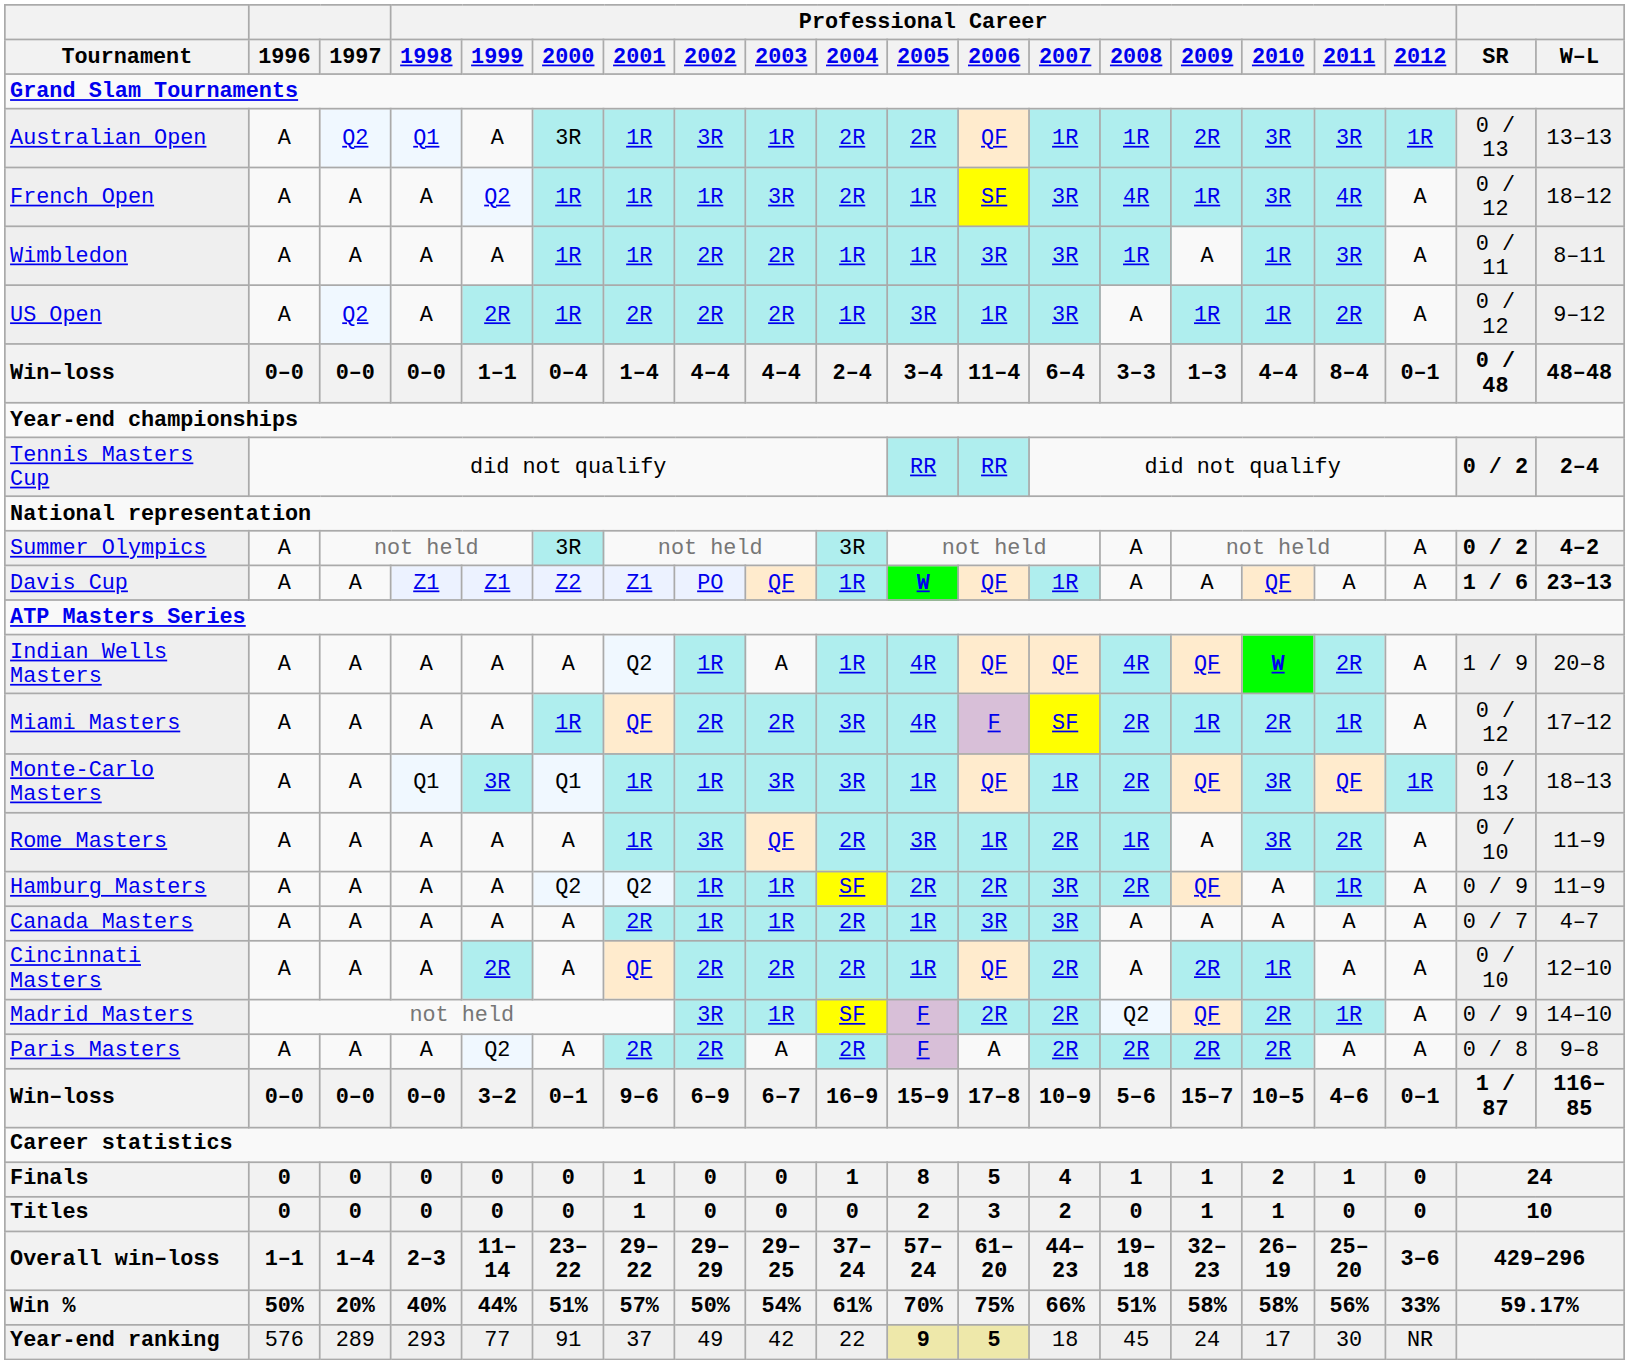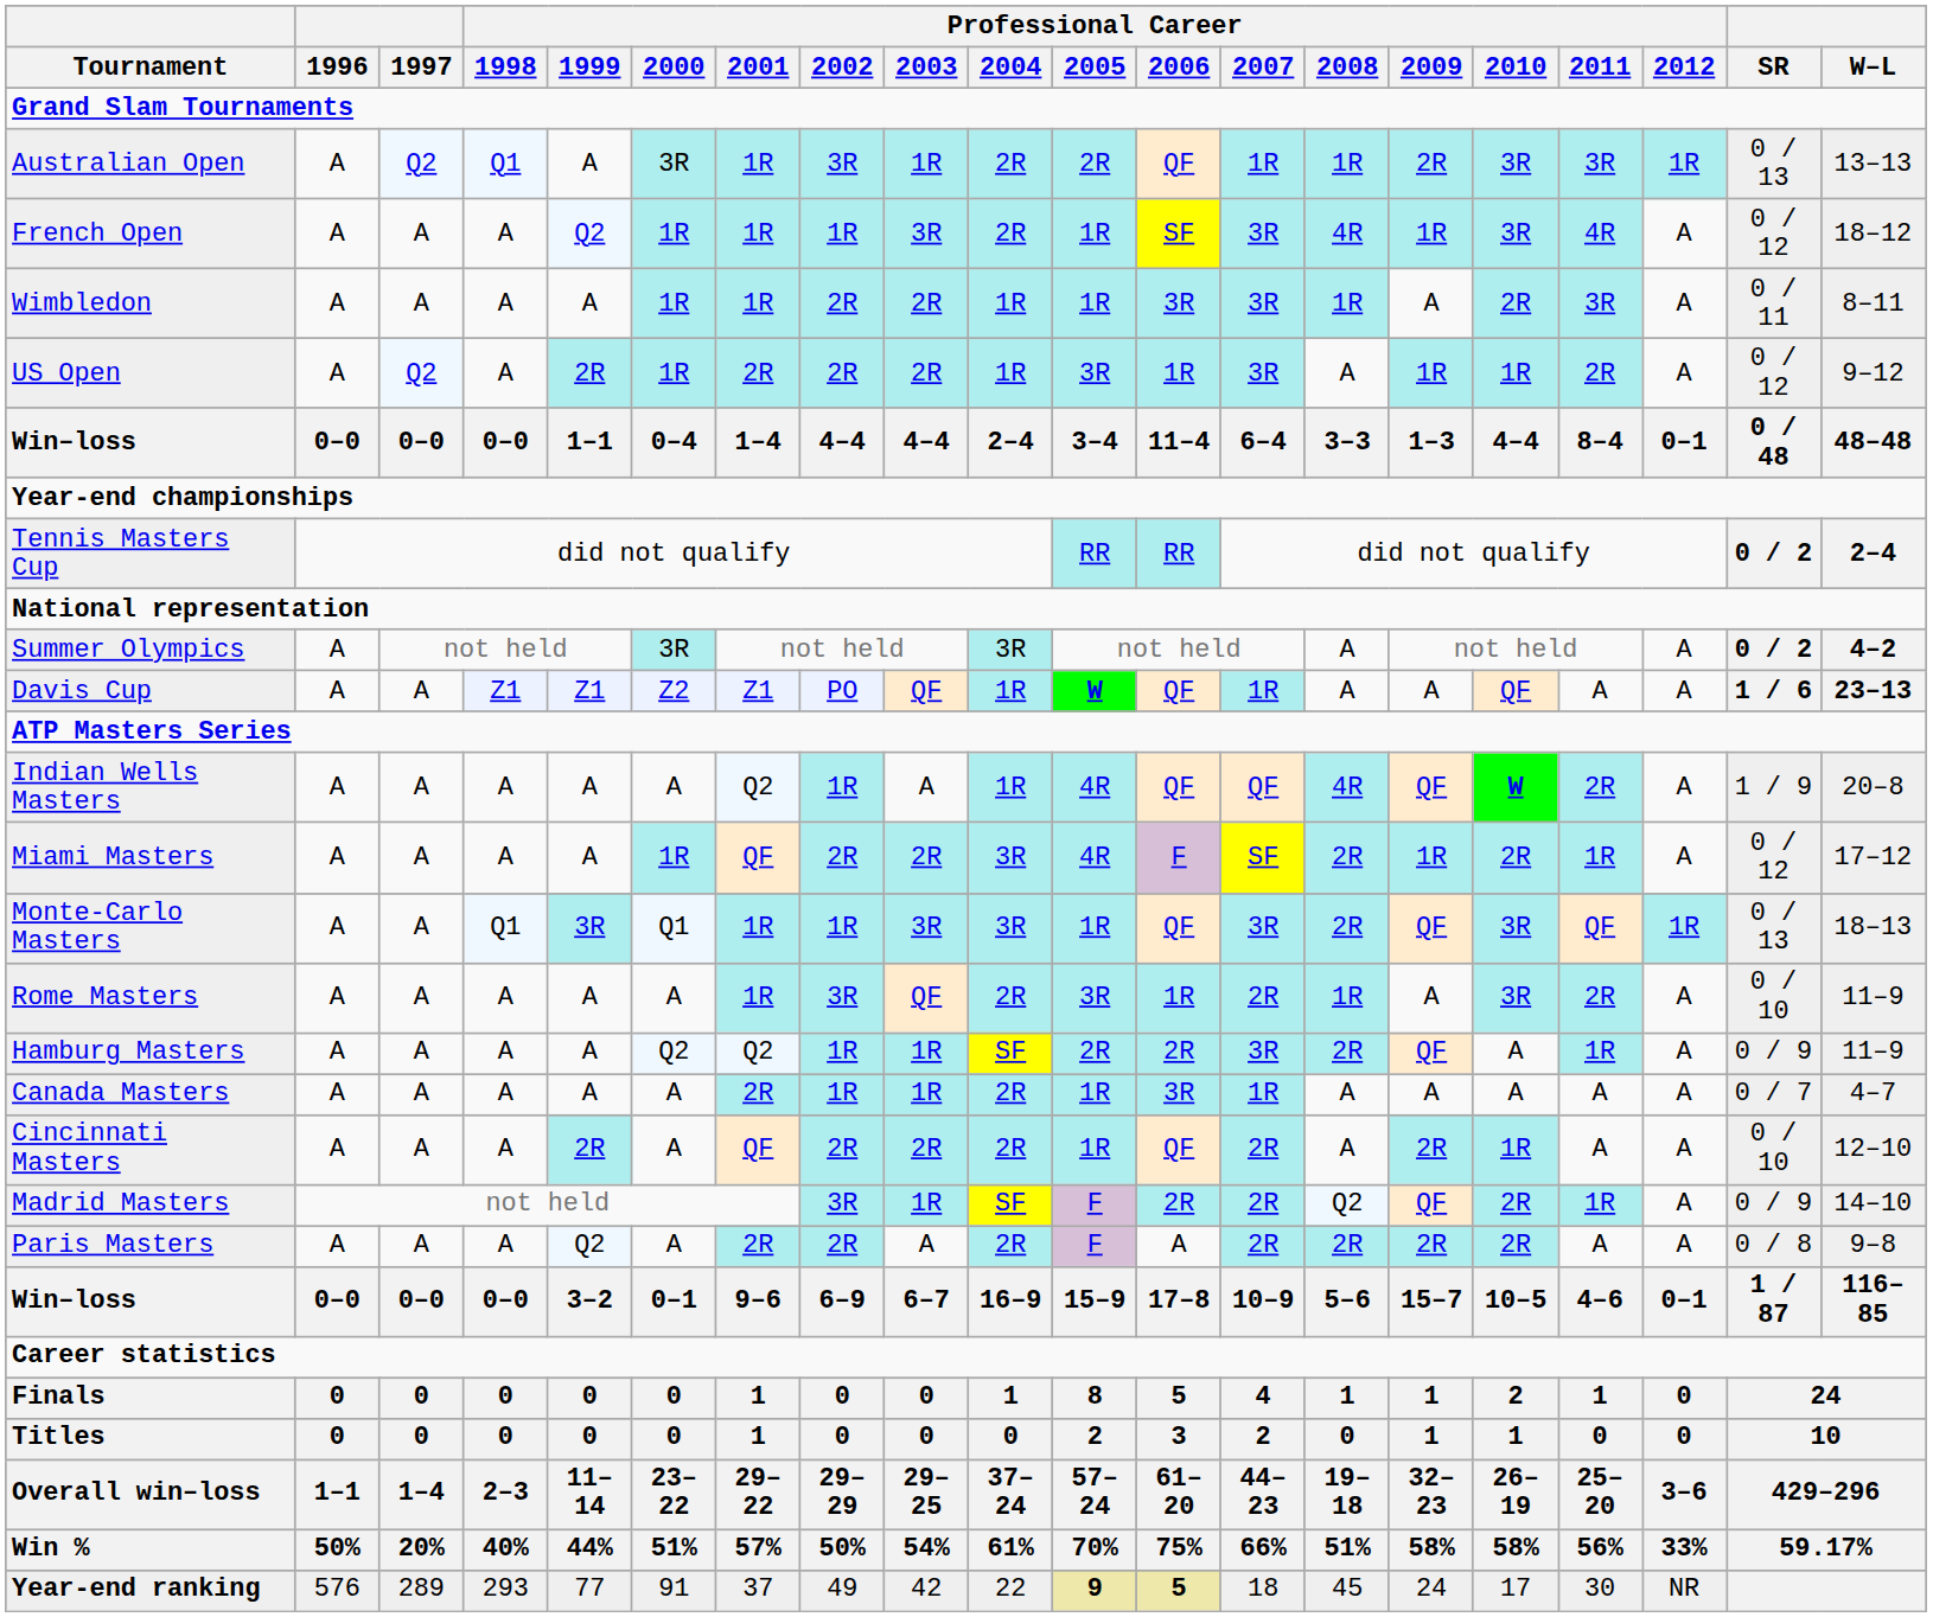 <table class="nowrap wikitable" style="text-align:center;font-size:97%">
 <tr>
 <th></th>
 <th colspan="2"></th>
 <th colspan="15">Professional Career</th>
 <th colspan="2"></th>
 </tr>
 <tr>
 <th width="135">Tournament</th>
 <th width="35">1996</th>
 <th width="35">1997</th>
 <th width="35"><a href='#'>1998</a></th>
 <th width="35"><a href='#'>1999</a></th>
 <th width="35"><a href='#'>2000</a></th>
 <th width="35"><a href='#'>2001</a></th>
 <th width="35"><a href='#'>2002</a></th>
 <th width="35"><a href='#'>2003</a></th>
 <th width="35"><a href='#'>2004</a></th>
 <th width="35"><a href='#'>2005</a></th>
 <th width="35"><a href='#'>2006</a></th>
 <th width="35"><a href='#'>2007</a></th>
 <th width="35"><a href='#'>2008</a></th>
 <th width="35"><a href='#'>2009</a></th>
 <th width="35"><a href='#'>2010</a></th>
 <th width="35"><a href='#'>2011</a></th>
 <th width="35"><a href='#'>2012</a></th>
 <th width="40">SR</th>
 <th width="45">W–L</th>
 </tr>
 <tr>
 <td colspan="20" style="text-align:left;"><strong><a href='#'>Grand Slam Tournaments</a></strong></td>
 </tr>
 <tr>
 <td align="left" bgcolor="efefef"><a href='#'>Australian Open</a></td>
 <td>A</td>
 <td bgcolor="#f0f8ff"><a href='#'>Q2</a></td>
 <td bgcolor="#f0f8ff"><a href='#'>Q1</a></td>
 <td>A</td>
 <td bgcolor="afeeee">3R</td>
 <td bgcolor="afeeee"><a href='#'>1R</a></td>
 <td bgcolor="afeeee"><a href='#'>3R</a></td>
 <td bgcolor="afeeee"><a href='#'>1R</a></td>
 <td bgcolor="afeeee"><a href='#'>2R</a></td>
 <td bgcolor="afeeee"><a href='#'>2R</a></td>
 <td bgcolor="ffebcd"><a href='#'>QF</a></td>
 <td bgcolor="afeeee"><a href='#'>1R</a></td>
 <td bgcolor="afeeee"><a href='#'>1R</a></td>
 <td bgcolor="afeeee"><a href='#'>2R</a></td>
 <td bgcolor="afeeee"><a href='#'>3R</a></td>
 <td bgcolor="afeeee"><a href='#'>3R</a></td>
 <td bgcolor="afeeee"><a href='#'>1R</a></td>
 <td bgcolor="efefef">0 / 13</td>
 <td bgcolor="efefef">13–13</td>
 </tr>
 <tr>
 <td align="left" bgcolor="efefef"><a href='#'>French Open</a></td>
 <td>A</td>
 <td>A</td>
 <td>A</td>
 <td bgcolor="#f0f8ff"><a href='#'>Q2</a></td>
 <td bgcolor="afeeee"><a href='#'>1R</a></td>
 <td bgcolor="afeeee"><a href='#'>1R</a></td>
 <td bgcolor="afeeee"><a href='#'>1R</a></td>
 <td bgcolor="afeeee"><a href='#'>3R</a></td>
 <td bgcolor="afeeee"><a href='#'>2R</a></td>
 <td bgcolor="afeeee"><a href='#'>1R</a></td>
 <td bgcolor="yellow"><a href='#'>SF</a></td>
 <td bgcolor="afeeee"><a href='#'>3R</a></td>
 <td bgcolor="afeeee"><a href='#'>4R</a></td>
 <td bgcolor="afeeee"><a href='#'>1R</a></td>
 <td bgcolor="afeeee"><a href='#'>3R</a></td>
 <td bgcolor="afeeee"><a href='#'>4R</a></td>
 <td>A</td>
 <td bgcolor="efefef">0 / 12</td>
 <td bgcolor="efefef">18–12</td>
 </tr>
 <tr>
 <td align="left" bgcolor="efefef"><a href='#'>Wimbledon</a></td>
 <td>A</td>
 <td>A</td>
 <td>A</td>
 <td>A</td>
 <td bgcolor="afeeee"><a href='#'>1R</a></td>
 <td bgcolor="afeeee"><a href='#'>1R</a></td>
 <td bgcolor="afeeee"><a href='#'>2R</a></td>
 <td bgcolor="afeeee"><a href='#'>2R</a></td>
 <td bgcolor="afeeee"><a href='#'>1R</a></td>
 <td bgcolor="afeeee"><a href='#'>1R</a></td>
 <td bgcolor="afeeee"><a href='#'>3R</a></td>
 <td bgcolor="afeeee"><a href='#'>3R</a></td>
 <td bgcolor="afeeee"><a href='#'>1R</a></td>
 <td>A</td>
-<td bgcolor="afeeee"><a href='#'>1R</a></td>
+<td bgcolor="afeeee"><a href='#'>2R</a></td>
 <td bgcolor="afeeee"><a href='#'>3R</a></td>
 <td>A</td>
 <td bgcolor="efefef">0 / 11</td>
 <td bgcolor="efefef">8–11</td>
 </tr>
 <tr>
 <td align="left" bgcolor="efefef"><a href='#'>US Open</a></td>
 <td>A</td>
 <td bgcolor="#f0f8ff"><a href='#'>Q2</a></td>
 <td>A</td>
 <td bgcolor="afeeee"><a href='#'>2R</a></td>
 <td bgcolor="afeeee"><a href='#'>1R</a></td>
 <td bgcolor="afeeee"><a href='#'>2R</a></td>
 <td bgcolor="afeeee"><a href='#'>2R</a></td>
 <td bgcolor="afeeee"><a href='#'>2R</a></td>
 <td bgcolor="afeeee"><a href='#'>1R</a></td>
 <td bgcolor="afeeee"><a href='#'>3R</a></td>
 <td bgcolor="afeeee"><a href='#'>1R</a></td>
 <td bgcolor="afeeee"><a href='#'>3R</a></td>
 <td>A</td>
 <td bgcolor="afeeee"><a href='#'>1R</a></td>
 <td bgcolor="afeeee"><a href='#'>1R</a></td>
 <td bgcolor="afeeee"><a href='#'>2R</a></td>
 <td>A</td>
 <td bgcolor="efefef">0 / 12</td>
 <td bgcolor="efefef">9–12</td>
 </tr>
 <tr>
 <th style="text-align:left">Win–loss</th>
 <th>0–0</th>
 <th>0–0</th>
 <th>0–0</th>
 <th>1–1</th>
 <th>0–4</th>
 <th>1–4</th>
 <th>4–4</th>
 <th>4–4</th>
 <th>2–4</th>
 <th>3–4</th>
 <th>11–4</th>
 <th>6–4</th>
 <th>3–3</th>
 <th>1–3</th>
 <th>4–4</th>
 <th>8–4</th>
 <th>0–1</th>
 <th>0 / 48</th>
 <th>48–48</th>
 </tr>
 <tr>
 <td colspan="20" style="text-align:left;"><strong>Year-end championships</strong></td>
 </tr>
 <tr>
 <td align="left" bgcolor="efefef"><a href='#'>Tennis Masters Cup</a></td>
 <td colspan="9">did not qualify</td>
 <td bgcolor="afeeee"><a href='#'>RR</a></td>
 <td bgcolor="afeeee"><a href='#'>RR</a></td>
 <td colspan="6">did not qualify</td>
 <th>0 / 2</th>
 <th>2–4</th>
 </tr>
 <tr>
 <td colspan="20" style="text-align:left;"><strong>National representation</strong></td>
 </tr>
 <tr>
 <td align="left" bgcolor="efefef"><a href='#'>Summer Olympics</a></td>
 <td>A</td>
 <td colspan="3" style="color:#767676">not held</td>
 <td bgcolor="afeeee">3R</td>
 <td colspan="3" style="color:#767676">not held</td>
 <td bgcolor="afeeee">3R</td>
 <td colspan="3" style="color:#767676">not held</td>
 <td>A</td>
 <td colspan="3" style="color:#767676">not held</td>
 <td>A</td>
 <th>0 / 2</th>
 <th>4–2</th>
 </tr>
 <tr>
 <td align="left" bgcolor="efefef"><a href='#'>Davis Cup</a></td>
 <td>A</td>
 <td>A</td>
 <td bgcolor="ecf2ff"><a href='#'>Z1</a></td>
 <td bgcolor="ecf2ff"><a href='#'>Z1</a></td>
 <td bgcolor="ecf2ff"><a href='#'>Z2</a></td>
 <td bgcolor="ecf2ff"><a href='#'>Z1</a></td>
 <td bgcolor="ecf2ff"><a href='#'>PO</a></td>
 <td bgcolor="ffebcd"><a href='#'>QF</a></td>
 <td bgcolor="afeeee"><a href='#'>1R</a></td>
 <td bgcolor="lime"><strong><a href='#'>W</a></strong></td>
 <td bgcolor="ffebcd"><a href='#'>QF</a></td>
 <td bgcolor="afeeee"><a href='#'>1R</a></td>
 <td>A</td>
 <td>A</td>
 <td bgcolor="ffebcd"><a href='#'>QF</a></td>
 <td>A</td>
 <td>A</td>
 <th>1 / 6</th>
 <th>23–13</th>
 </tr>
 <tr>
 <td colspan="20" style="text-align:left;"><strong><a href='#'>ATP Masters Series</a></strong></td>
 </tr>
 <tr>
 <td align="left" bgcolor="efefef"><a href='#'>Indian Wells Masters</a></td>
 <td>A</td>
 <td>A</td>
 <td>A</td>
 <td>A</td>
 <td>A</td>
 <td bgcolor="#f0f8ff">Q2</td>
 <td bgcolor="afeeee"><a href='#'>1R</a></td>
 <td>A</td>
 <td bgcolor="afeeee"><a href='#'>1R</a></td>
 <td bgcolor="afeeee"><a href='#'>4R</a></td>
 <td bgcolor="ffebcd"><a href='#'>QF</a></td>
 <td bgcolor="ffebcd"><a href='#'>QF</a></td>
 <td bgcolor="afeeee"><a href='#'>4R</a></td>
 <td bgcolor="ffebcd"><a href='#'>QF</a></td>
 <td bgcolor="lime"><a href='#'><strong>W</strong></a></td>
 <td bgcolor="afeeee"><a href='#'>2R</a></td>
 <td>A</td>
 <td bgcolor="efefef">1 / 9</td>
 <td bgcolor="efefef">20–8</td>
 </tr>
 <tr>
 <td align="left" bgcolor="efefef"><a href='#'>Miami Masters</a></td>
 <td>A</td>
 <td>A</td>
 <td>A</td>
 <td>A</td>
 <td bgcolor="afeeee"><a href='#'>1R</a></td>
 <td bgcolor="ffebcd"><a href='#'>QF</a></td>
 <td bgcolor="afeeee"><a href='#'>2R</a></td>
 <td bgcolor="afeeee"><a href='#'>2R</a></td>
 <td bgcolor="afeeee"><a href='#'>3R</a></td>
 <td bgcolor="afeeee"><a href='#'>4R</a></td>
 <td bgcolor="d8bfd8"><a href='#'>F</a></td>
 <td bgcolor="yellow"><a href='#'>SF</a></td>
 <td bgcolor="afeeee"><a href='#'>2R</a></td>
 <td bgcolor="afeeee"><a href='#'>1R</a></td>
 <td bgcolor="afeeee"><a href='#'>2R</a></td>
 <td bgcolor="afeeee"><a href='#'>1R</a></td>
 <td>A</td>
 <td bgcolor="efefef">0 / 12</td>
 <td bgcolor="efefef">17–12</td>
 </tr>
 <tr>
 <td align="left" bgcolor="efefef"><a href='#'>Monte-Carlo Masters</a></td>
 <td>A</td>
 <td>A</td>
 <td bgcolor="#f0f8ff">Q1</td>
 <td bgcolor="afeeee"><a href='#'>3R</a></td>
 <td bgcolor="#f0f8ff">Q1</td>
 <td bgcolor="afeeee"><a href='#'>1R</a></td>
 <td bgcolor="afeeee"><a href='#'>1R</a></td>
 <td bgcolor="afeeee"><a href='#'>3R</a></td>
 <td bgcolor="afeeee"><a href='#'>3R</a></td>
 <td bgcolor="afeeee"><a href='#'>1R</a></td>
 <td bgcolor="ffebcd"><a href='#'>QF</a></td>
-<td bgcolor="afeeee"><a href='#'>1R</a></td>
+<td bgcolor="afeeee"><a href='#'>3R</a></td>
 <td bgcolor="afeeee"><a href='#'>2R</a></td>
 <td bgcolor="ffebcd"><a href='#'>QF</a></td>
 <td bgcolor="afeeee"><a href='#'>3R</a></td>
 <td bgcolor="ffebcd"><a href='#'>QF</a></td>
 <td bgcolor="afeeee"><a href='#'>1R</a></td>
 <td bgcolor="efefef">0 / 13</td>
 <td bgcolor="efefef">18–13</td>
 </tr>
 <tr>
 <td align="left" bgcolor="efefef"><a href='#'>Rome Masters</a></td>
 <td>A</td>
 <td>A</td>
 <td>A</td>
 <td>A</td>
 <td>A</td>
 <td bgcolor="afeeee"><a href='#'>1R</a></td>
 <td bgcolor="afeeee"><a href='#'>3R</a></td>
 <td bgcolor="ffebcd"><a href='#'>QF</a></td>
 <td bgcolor="afeeee"><a href='#'>2R</a></td>
 <td bgcolor="afeeee"><a href='#'>3R</a></td>
 <td bgcolor="afeeee"><a href='#'>1R</a></td>
 <td bgcolor="afeeee"><a href='#'>2R</a></td>
 <td bgcolor="afeeee"><a href='#'>1R</a></td>
 <td>A</td>
 <td bgcolor="afeeee"><a href='#'>3R</a></td>
 <td bgcolor="afeeee"><a href='#'>2R</a></td>
 <td>A</td>
 <td bgcolor="efefef">0 / 10</td>
 <td bgcolor="efefef">11–9</td>
 </tr>
 <tr>
 <td align="left" bgcolor="efefef"><a href='#'>Hamburg Masters</a></td>
 <td>A</td>
 <td>A</td>
 <td>A</td>
 <td>A</td>
 <td bgcolor="#f0f8ff">Q2</td>
 <td bgcolor="#f0f8ff">Q2</td>
 <td bgcolor="afeeee"><a href='#'>1R</a></td>
 <td bgcolor="afeeee"><a href='#'>1R</a></td>
 <td bgcolor="yellow"><a href='#'>SF</a></td>
 <td bgcolor="afeeee"><a href='#'>2R</a></td>
 <td bgcolor="afeeee"><a href='#'>2R</a></td>
 <td bgcolor="afeeee"><a href='#'>3R</a></td>
 <td bgcolor="afeeee"><a href='#'>2R</a></td>
 <td bgcolor="ffebcd"><a href='#'>QF</a></td>
 <td>A</td>
 <td bgcolor="afeeee"><a href='#'>1R</a></td>
 <td>A</td>
 <td bgcolor="efefef">0 / 9</td>
 <td bgcolor="efefef">11–9</td>
 </tr>
 <tr>
 <td align="left" bgcolor="efefef"><a href='#'>Canada Masters</a></td>
 <td>A</td>
 <td>A</td>
 <td>A</td>
 <td>A</td>
 <td>A</td>
 <td bgcolor="afeeee"><a href='#'>2R</a></td>
 <td bgcolor="afeeee"><a href='#'>1R</a></td>
 <td bgcolor="afeeee"><a href='#'>1R</a></td>
 <td bgcolor="afeeee"><a href='#'>2R</a></td>
 <td bgcolor="afeeee"><a href='#'>1R</a></td>
 <td bgcolor="afeeee"><a href='#'>3R</a></td>
-<td bgcolor="afeeee"><a href='#'>3R</a></td>
+<td bgcolor="afeeee"><a href='#'>1R</a></td>
 <td>A</td>
 <td>A</td>
 <td>A</td>
 <td>A</td>
 <td>A</td>
 <td bgcolor="efefef">0 / 7</td>
 <td bgcolor="efefef">4–7</td>
 </tr>
 <tr>
 <td align="left" bgcolor="efefef"><a href='#'>Cincinnati Masters</a></td>
 <td>A</td>
 <td>A</td>
 <td>A</td>
 <td bgcolor="afeeee"><a href='#'>2R</a></td>
 <td>A</td>
 <td bgcolor="ffebcd"><a href='#'>QF</a></td>
 <td bgcolor="afeeee"><a href='#'>2R</a></td>
 <td bgcolor="afeeee"><a href='#'>2R</a></td>
 <td bgcolor="afeeee"><a href='#'>2R</a></td>
 <td bgcolor="afeeee"><a href='#'>1R</a></td>
 <td bgcolor="ffebcd"><a href='#'>QF</a></td>
 <td bgcolor="afeeee"><a href='#'>2R</a></td>
 <td>A</td>
 <td bgcolor="afeeee"><a href='#'>2R</a></td>
 <td bgcolor="afeeee"><a href='#'>1R</a></td>
 <td>A</td>
 <td>A</td>
 <td bgcolor="efefef">0 / 10</td>
 <td bgcolor="efefef">12–10</td>
 </tr>
 <tr>
 <td align="left" bgcolor="efefef"><a href='#'>Madrid Masters</a></td>
 <td colspan="6" style="color:#767676">not held</td>
 <td bgcolor="afeeee"><a href='#'>3R</a></td>
 <td bgcolor="afeeee"><a href='#'>1R</a></td>
 <td bgcolor="yellow"><a href='#'>SF</a></td>
 <td bgcolor="d8bfd8"><a href='#'>F</a></td>
 <td bgcolor="afeeee"><a href='#'>2R</a></td>
 <td bgcolor="afeeee"><a href='#'>2R</a></td>
 <td bgcolor="#f0f8ff">Q2</td>
 <td bgcolor="ffebcd"><a href='#'>QF</a></td>
 <td bgcolor="afeeee"><a href='#'>2R</a></td>
 <td bgcolor="afeeee"><a href='#'>1R</a></td>
 <td>A</td>
 <td bgcolor="efefef">0 / 9</td>
 <td bgcolor="efefef">14–10</td>
 </tr>
 <tr>
 <td align="left" bgcolor="efefef"><a href='#'>Paris Masters</a></td>
 <td>A</td>
 <td>A</td>
 <td>A</td>
 <td bgcolor="#f0f8ff">Q2</td>
 <td>A</td>
 <td bgcolor="afeeee"><a href='#'>2R</a></td>
 <td bgcolor="afeeee"><a href='#'>2R</a></td>
 <td>A</td>
 <td bgcolor="afeeee"><a href='#'>2R</a></td>
 <td bgcolor="d8bfd8"><a href='#'>F</a></td>
 <td>A</td>
 <td bgcolor="afeeee"><a href='#'>2R</a></td>
 <td bgcolor="afeeee"><a href='#'>2R</a></td>
 <td bgcolor="afeeee"><a href='#'>2R</a></td>
 <td bgcolor="afeeee"><a href='#'>2R</a></td>
 <td>A</td>
 <td>A</td>
 <td bgcolor="efefef">0 / 8</td>
 <td bgcolor="efefef">9–8</td>
 </tr>
 <tr>
 <th style="text-align:left">Win–loss</th>
 <th>0–0</th>
 <th>0–0</th>
 <th>0–0</th>
 <th>3–2</th>
 <th>0–1</th>
 <th>9–6</th>
 <th>6–9</th>
 <th>6–7</th>
 <th>16–9</th>
 <th>15–9</th>
 <th>17–8</th>
 <th>10–9</th>
 <th>5–6</th>
 <th>15–7</th>
 <th>10–5</th>
 <th>4–6</th>
 <th>0–1</th>
 <th>1 / 87</th>
 <th>116–85</th>
 </tr>
 <tr>
 <td colspan="20" style="text-align:left;"><strong>Career statistics</strong></td>
 </tr>
 <tr>
 <th style="text-align:left;">Finals</th>
 <th>0</th>
 <th>0</th>
 <th>0</th>
 <th>0</th>
 <th>0</th>
 <th>1</th>
 <th>0</th>
 <th>0</th>
 <th>1</th>
 <th>8</th>
 <th>5</th>
 <th>4</th>
 <th>1</th>
 <th>1</th>
 <th>2</th>
 <th>1</th>
 <th>0</th>
 <th colspan="2">24</th>
 </tr>
 <tr>
 <th style="text-align:left">Titles</th>
 <th>0</th>
 <th>0</th>
 <th>0</th>
 <th>0</th>
 <th>0</th>
 <th>1</th>
 <th>0</th>
 <th>0</th>
 <th>0</th>
 <th>2</th>
 <th>3</th>
 <th>2</th>
 <th>0</th>
 <th>1</th>
 <th>1</th>
 <th>0</th>
 <th>0</th>
 <th colspan="2">10</th>
 </tr>
 <tr>
 <th style="text-align:left">Overall win–loss</th>
 <th>1–1</th>
 <th>1–4</th>
 <th>2–3</th>
 <th>11–14</th>
 <th>23–22</th>
 <th>29–22</th>
 <th>29–29</th>
 <th>29–25</th>
 <th>37–24</th>
 <th>57–24</th>
 <th>61–20</th>
 <th>44–23</th>
 <th>19–18</th>
 <th>32–23</th>
 <th>26–19</th>
 <th>25–20</th>
 <th>3–6</th>
 <th colspan="2">429–296</th>
 </tr>
 <tr>
 <th style="text-align:left;">Win %</th>
 <th>50%</th>
 <th>20%</th>
 <th>40%</th>
 <th>44%</th>
 <th>51%</th>
 <th>57%</th>
 <th>50%</th>
 <th>54%</th>
 <th>61%</th>
 <th>70%</th>
 <th>75%</th>
 <th>66%</th>
 <th>51%</th>
 <th>58%</th>
 <th>58%</th>
 <th>56%</th>
 <th>33%</th>
 <th colspan="2">59.17%</th>
 </tr>
 <tr style="background:#efefef;">
 <td align="left"><strong>Year-end ranking</strong></td>
 <td>576</td>
 <td>289</td>
 <td>293</td>
 <td>77</td>
 <td>91</td>
 <td>37</td>
 <td>49</td>
 <td>42</td>
 <td>22</td>
 <td bgcolor="eee8aa"><strong>9</strong></td>
 <td bgcolor="eee8aa"><strong>5</strong></td>
 <td>18</td>
 <td>45</td>
 <td>24</td>
 <td>17</td>
 <td>30</td>
 <td>NR</td>
 <th colspan="2"></th>
 </tr>
 </table>
